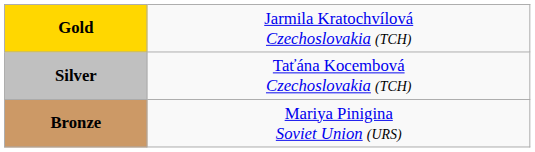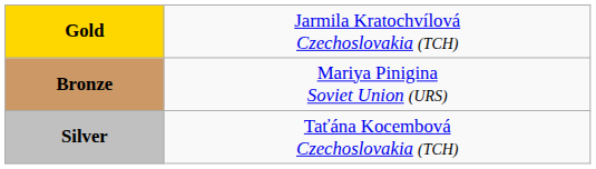 <table class="wikitable" style=" text-align:center; font-size:110%;" width="35%">
 <tr>
 <td bgcolor="gold"><strong>Gold</strong></td>
 <td> <a href='#'>Jarmila Kratochvílová</a><br><em><a href='#'>Czechoslovakia</a> <small>(TCH)</small></em></td>
 </tr>
 <tr>
+<td bgcolor="CC9966"><strong>Bronze</strong></td>
+<td> <a href='#'>Mariya Pinigina</a><br><em><a href='#'>Soviet Union</a> <small>(URS)</small></em></td>
+</tr>
+<tr>
 <td bgcolor="silver"><strong>Silver</strong></td>
 <td> <a href='#'>Taťána Kocembová</a><br><em><a href='#'>Czechoslovakia</a> <small>(TCH)</small></em></td>
 </tr>
-<tr>
-<td bgcolor="CC9966"><strong>Bronze</strong></td>
-<td> <a href='#'>Mariya Pinigina</a><br><em><a href='#'>Soviet Union</a> <small>(URS)</small></em></td>
-</tr>
 </table>
